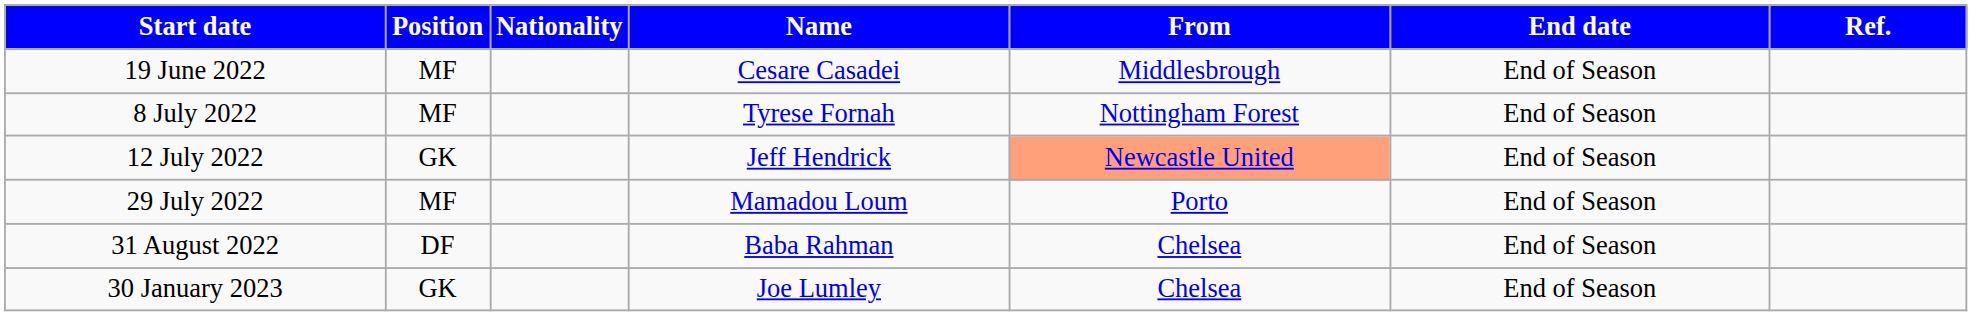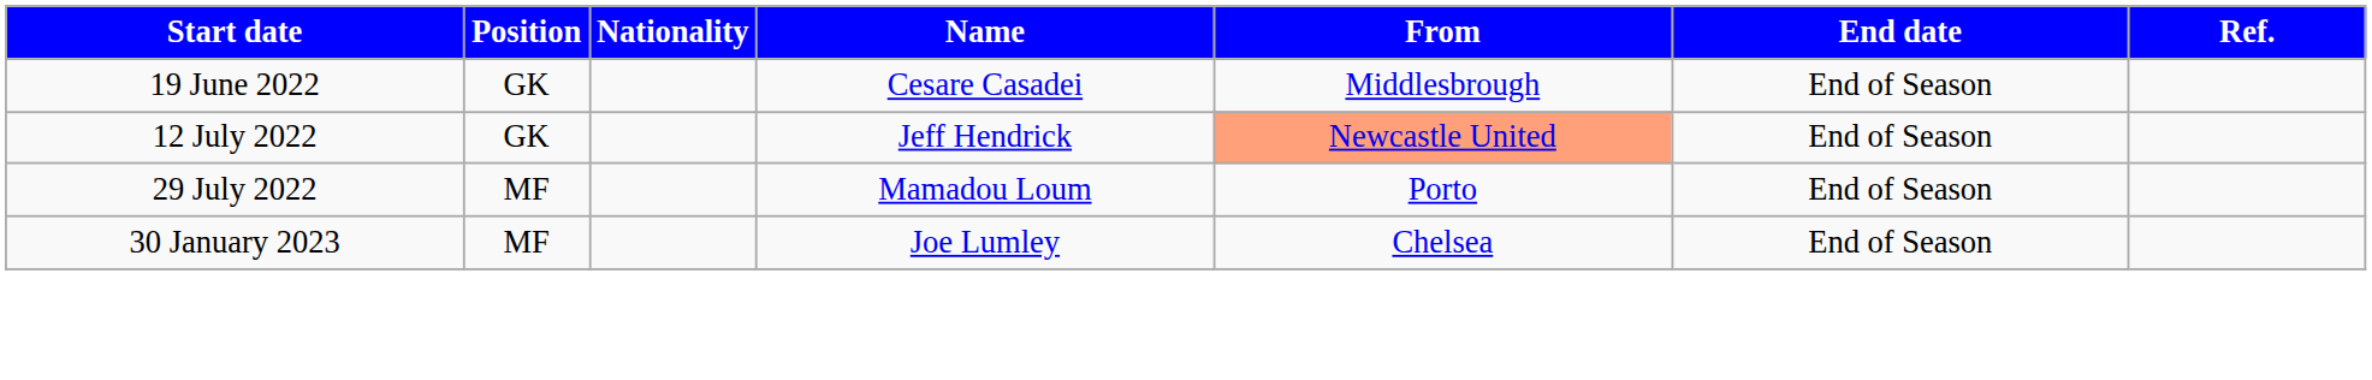 <table class="wikitable"  style="text-align:center; font-size:90%; ">
 <tr>
 <th style="background:#00f; color:white; width:200px;">Start date</th>
 <th style="background:#00f; color:white; width:50px;">Position</th>
 <th style="background:#00f; color:white; width:50px;">Nationality</th>
 <th style="background:#00f; color:white; width:200px;">Name</th>
 <th style="background:#00f; color:white; width:200px;">From</th>
 <th style="background:#00f; color:white; width:200px;">End date</th>
 <th style="background:#00f; color:white; width:100px;">Ref.</th>
 </tr>
 <tr>
 <td>19 June 2022</td>
-<td>MF</td>
+<td>GK</td>
 <td></td>
 <td><a href='#'>Cesare Casadei</a></td>
 <td><a href='#'>Middlesbrough</a></td>
-<td>End of Season</td>
-<td></td>
-</tr>
-<tr>
-<td>8 July 2022</td>
-<td>MF</td>
-<td></td>
-<td><a href='#'>Tyrese Fornah</a></td>
-<td><a href='#'>Nottingham Forest</a></td>
 <td>End of Season</td>
 <td></td>
 </tr>
 <tr>
 <td>12 July 2022</td>
 <td>GK</td>
 <td></td>
 <td><a href='#'>Jeff Hendrick</a></td>
 <td style="background: lightsalmon;"><a href='#'>Newcastle United</a></td>
 <td>End of Season</td>
 <td></td>
 </tr>
 <tr>
 <td>29 July 2022</td>
 <td>MF</td>
 <td></td>
 <td><a href='#'>Mamadou Loum</a></td>
 <td><a href='#'>Porto</a></td>
 <td>End of Season</td>
 <td></td>
 </tr>
 <tr>
-<td>31 August 2022</td>
-<td>DF</td>
-<td></td>
-<td><a href='#'>Baba Rahman</a></td>
-<td><a href='#'>Chelsea</a></td>
-<td>End of Season</td>
-<td></td>
-</tr>
-<tr>
 <td>30 January 2023</td>
-<td>GK</td>
+<td>MF</td>
 <td></td>
 <td><a href='#'>Joe Lumley</a></td>
 <td><a href='#'>Chelsea</a></td>
 <td>End of Season</td>
 <td></td>
 </tr>
 </table>
